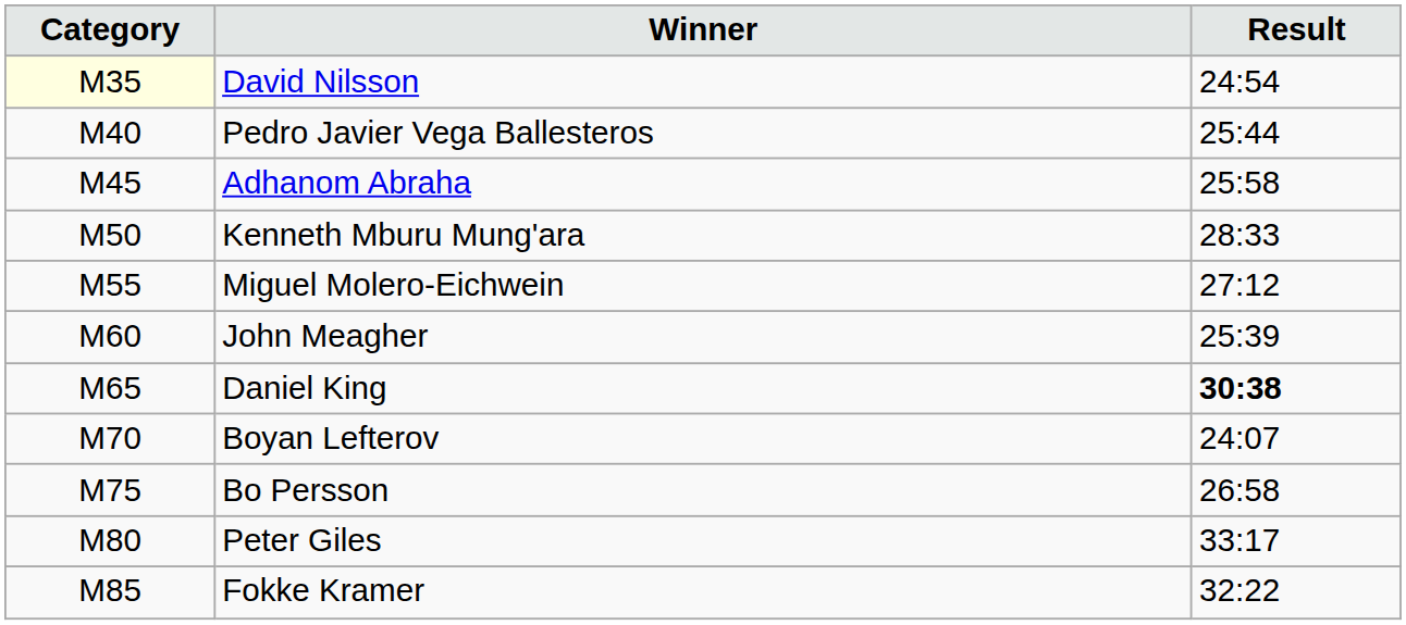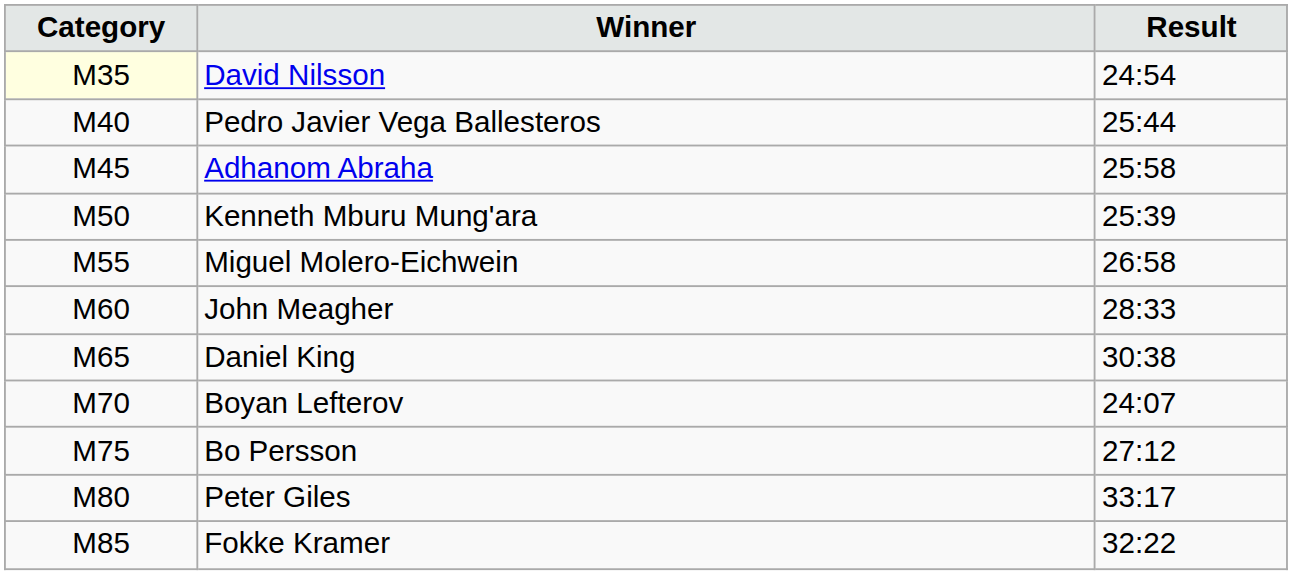 <table class="wikitable" width=35%>
 <tr>
 <td width=15% align="center" bgcolor=#E3E7E6><strong>Category</strong></td>
 <td align="center" bgcolor=#E3E7E6> <strong>Winner</strong></td>
 <td width=15% align="center" bgcolor=#E3E7E6><strong>Result</strong></td>
 </tr>
 <tr>
 <td align="center" style="background: lightyellow;">M35</td>
 <td> <a href='#'>David Nilsson</a></td>
 <td>24:54</td>
 </tr>
 <tr>
 <td align="center">M40</td>
 <td> Pedro Javier Vega Ballesteros</td>
 <td>25:44</td>
 </tr>
 <tr>
 <td align="center">M45</td>
 <td> <a href='#'>Adhanom Abraha</a></td>
 <td>25:58</td>
 </tr>
 <tr>
 <td align="center">M50</td>
 <td> Kenneth Mburu Mung'ara</td>
-<td>28:33</td>
+<td>25:39</td>
 </tr>
 <tr>
 <td align="center">M55</td>
 <td> Miguel Molero-Eichwein</td>
-<td>27:12</td>
+<td>26:58</td>
 </tr>
 <tr>
 <td align="center">M60</td>
 <td> John Meagher</td>
-<td>25:39</td>
+<td>28:33</td>
 </tr>
 <tr>
 <td align="center">M65</td>
 <td> Daniel King</td>
-<td><strong>30:38</strong></td>
+<td>30:38</td>
 </tr>
 <tr>
 <td align="center">M70</td>
 <td> Boyan Lefterov</td>
 <td>24:07</td>
 </tr>
 <tr>
 <td align="center">M75</td>
 <td> Bo Persson</td>
-<td>26:58</td>
+<td>27:12</td>
 </tr>
 <tr>
 <td align="center">M80</td>
 <td> Peter Giles</td>
 <td>33:17</td>
 </tr>
 <tr>
 <td align="center">M85</td>
 <td> Fokke Kramer</td>
 <td>32:22</td>
 </tr>
 </table>
